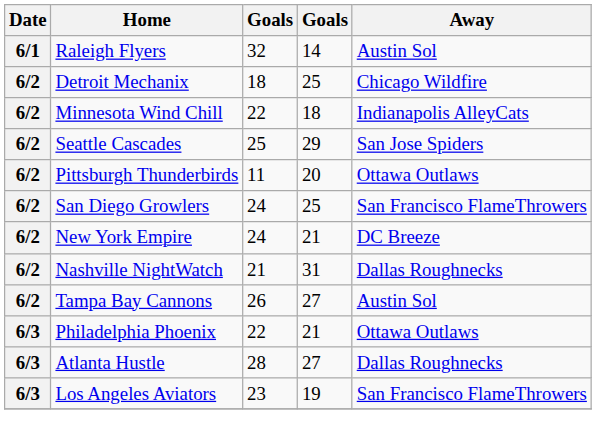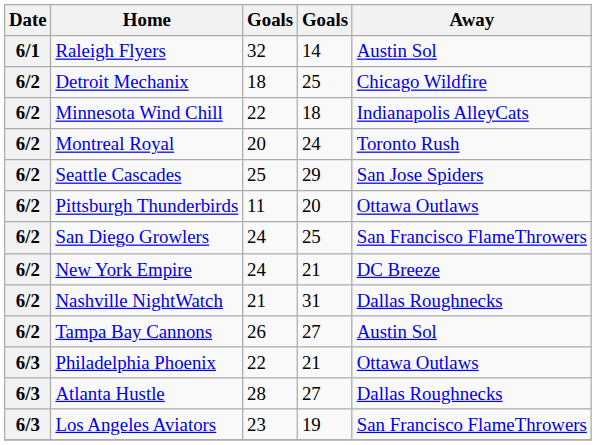 <table class="wikitable" style="font-size: 95%;">
 <tr>
 <th>Date</th>
 <th>Home</th>
 <th>Goals</th>
 <th>Goals</th>
 <th>Away</th>
 </tr>
 <tr>
 <th>6/1</th>
 <td><a href='#'>Raleigh Flyers</a></td>
 <td>32</td>
 <td>14</td>
 <td><a href='#'>Austin Sol</a></td>
 </tr>
 <tr>
 <th>6/2</th>
 <td><a href='#'>Detroit Mechanix</a></td>
 <td>18</td>
 <td>25</td>
 <td><a href='#'>Chicago Wildfire</a></td>
 </tr>
 <tr>
 <th>6/2</th>
 <td><a href='#'>Minnesota Wind Chill</a></td>
 <td>22</td>
 <td>18</td>
 <td><a href='#'>Indianapolis AlleyCats</a></td>
+</tr>
+<tr>
+<th>6/2</th>
+<td><a href='#'>Montreal Royal</a></td>
+<td>20</td>
+<td>24</td>
+<td><a href='#'>Toronto Rush</a></td>
 </tr>
 <tr>
 <th>6/2</th>
 <td><a href='#'>Seattle Cascades</a></td>
 <td>25</td>
 <td>29</td>
 <td><a href='#'>San Jose Spiders</a></td>
 </tr>
 <tr>
 <th>6/2</th>
 <td><a href='#'>Pittsburgh Thunderbirds</a></td>
 <td>11</td>
 <td>20</td>
 <td><a href='#'>Ottawa Outlaws</a></td>
 </tr>
 <tr>
 <th>6/2</th>
 <td><a href='#'>San Diego Growlers</a></td>
 <td>24</td>
 <td>25</td>
 <td><a href='#'>San Francisco FlameThrowers</a></td>
 </tr>
 <tr>
 <th>6/2</th>
 <td><a href='#'>New York Empire</a></td>
 <td>24</td>
 <td>21</td>
 <td><a href='#'>DC Breeze</a></td>
 </tr>
 <tr>
 <th>6/2</th>
 <td><a href='#'>Nashville NightWatch</a></td>
 <td>21</td>
 <td>31</td>
 <td><a href='#'>Dallas Roughnecks</a></td>
 </tr>
 <tr>
 <th>6/2</th>
 <td><a href='#'>Tampa Bay Cannons</a></td>
 <td>26</td>
 <td>27</td>
 <td><a href='#'>Austin Sol</a></td>
 </tr>
 <tr>
 <th>6/3</th>
 <td><a href='#'>Philadelphia Phoenix</a></td>
 <td>22</td>
 <td>21</td>
 <td><a href='#'>Ottawa Outlaws</a></td>
 </tr>
 <tr>
 <th>6/3</th>
 <td><a href='#'>Atlanta Hustle</a></td>
 <td>28</td>
 <td>27</td>
 <td><a href='#'>Dallas Roughnecks</a></td>
 </tr>
 <tr>
 <th>6/3</th>
 <td><a href='#'>Los Angeles Aviators</a></td>
 <td>23</td>
 <td>19</td>
 <td><a href='#'>San Francisco FlameThrowers</a></td>
 </tr>
 <tr>
 </tr>
 </table>
